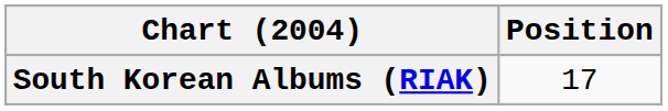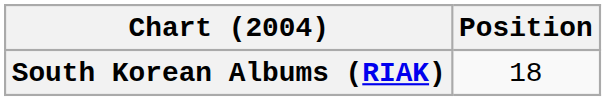 <table class="wikitable plainrowheaders">
 <tr>
 <th>Chart (2004)</th>
 <th>Position</th>
 </tr>
 <tr>
 <th scope="row">South Korean Albums (<a href='#'>RIAK</a>)</th>
-<td style="text-align:center;">17</td>
+<td style="text-align:center;">18</td>
 </tr>
 </table>
